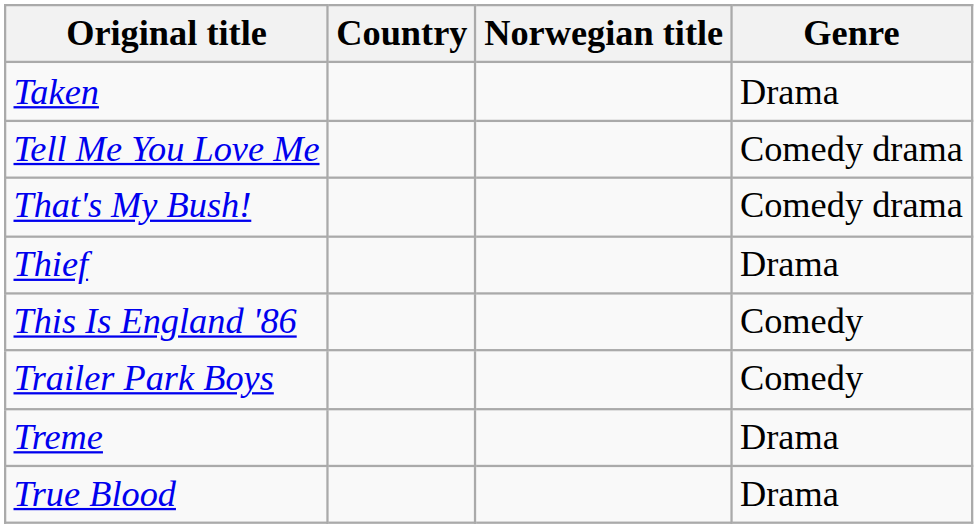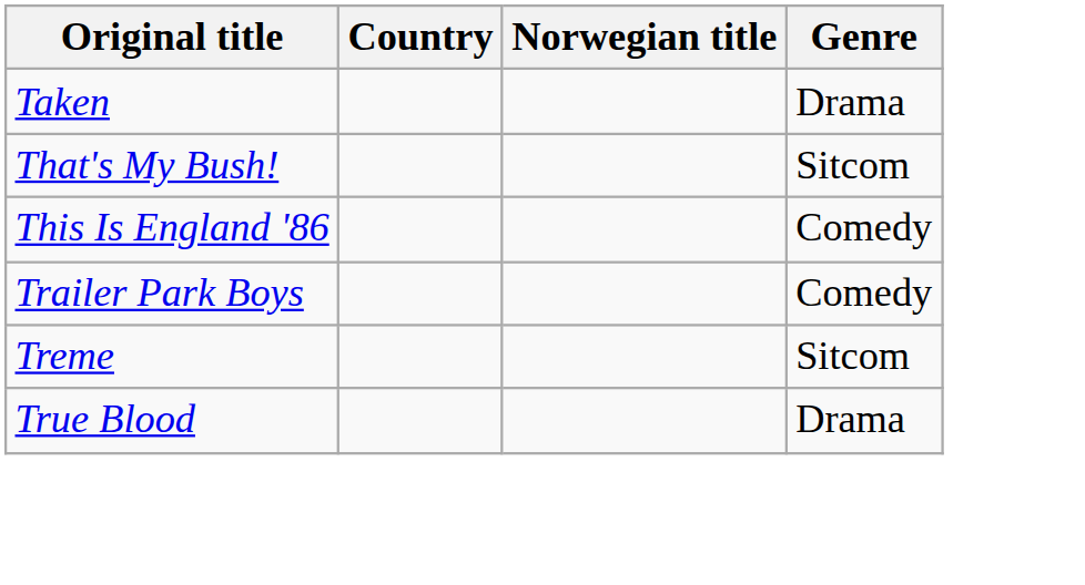 <table class="wikitable">
 <tr>
 <th>Original title</th>
 <th>Country</th>
 <th>Norwegian title</th>
 <th>Genre</th>
 </tr>
 <tr>
 <td><em><a href='#'>Taken</a></em></td>
 <td></td>
 <td></td>
 <td>Drama</td>
 </tr>
 <tr>
-<td><em><a href='#'>Tell Me You Love Me</a></em></td>
-<td></td>
-<td></td>
-<td>Comedy drama</td>
-</tr>
-<tr>
 <td><em><a href='#'>That's My Bush!</a></em></td>
 <td></td>
 <td></td>
-<td>Comedy drama</td>
-</tr>
-<tr>
-<td><em><a href='#'>Thief</a></em></td>
-<td></td>
-<td></td>
-<td>Drama</td>
+<td>Sitcom</td>
 </tr>
 <tr>
 <td><em><a href='#'>This Is England '86</a></em></td>
 <td></td>
 <td></td>
 <td>Comedy</td>
 </tr>
 <tr>
 <td><em><a href='#'>Trailer Park Boys</a></em></td>
 <td></td>
 <td></td>
 <td>Comedy</td>
 </tr>
 <tr>
 <td><em><a href='#'>Treme</a></em></td>
 <td></td>
 <td></td>
-<td>Drama</td>
+<td>Sitcom</td>
 </tr>
 <tr>
 <td><em><a href='#'>True Blood</a></em></td>
 <td></td>
 <td></td>
 <td>Drama</td>
 </tr>
 </table>
